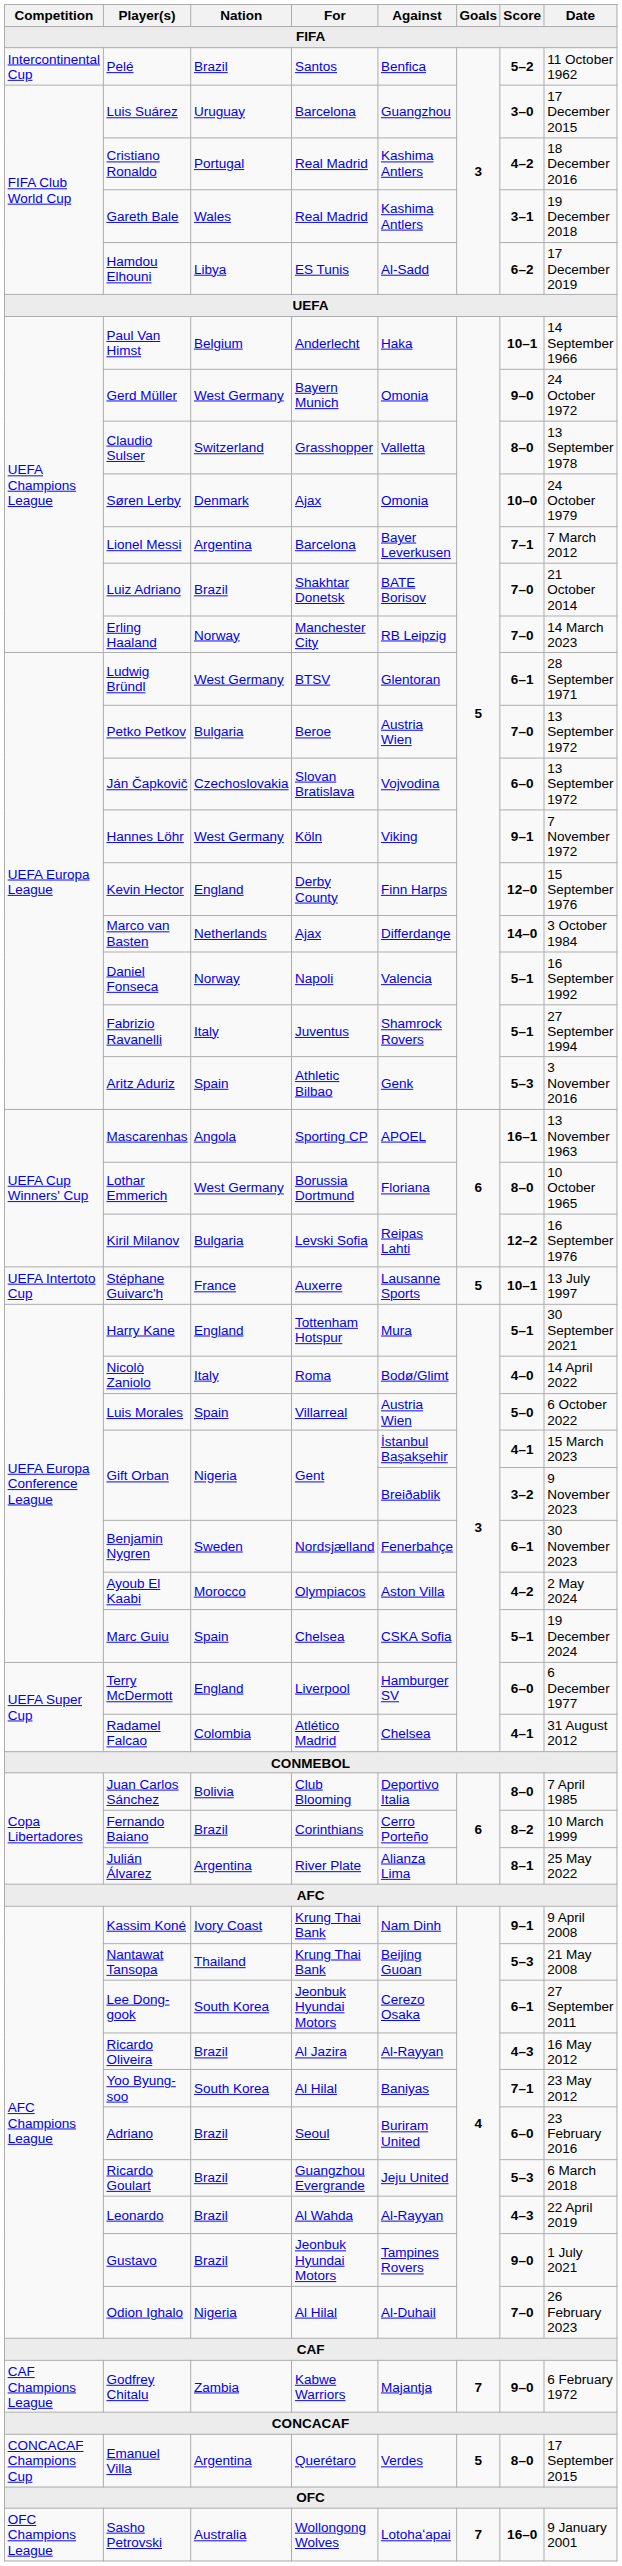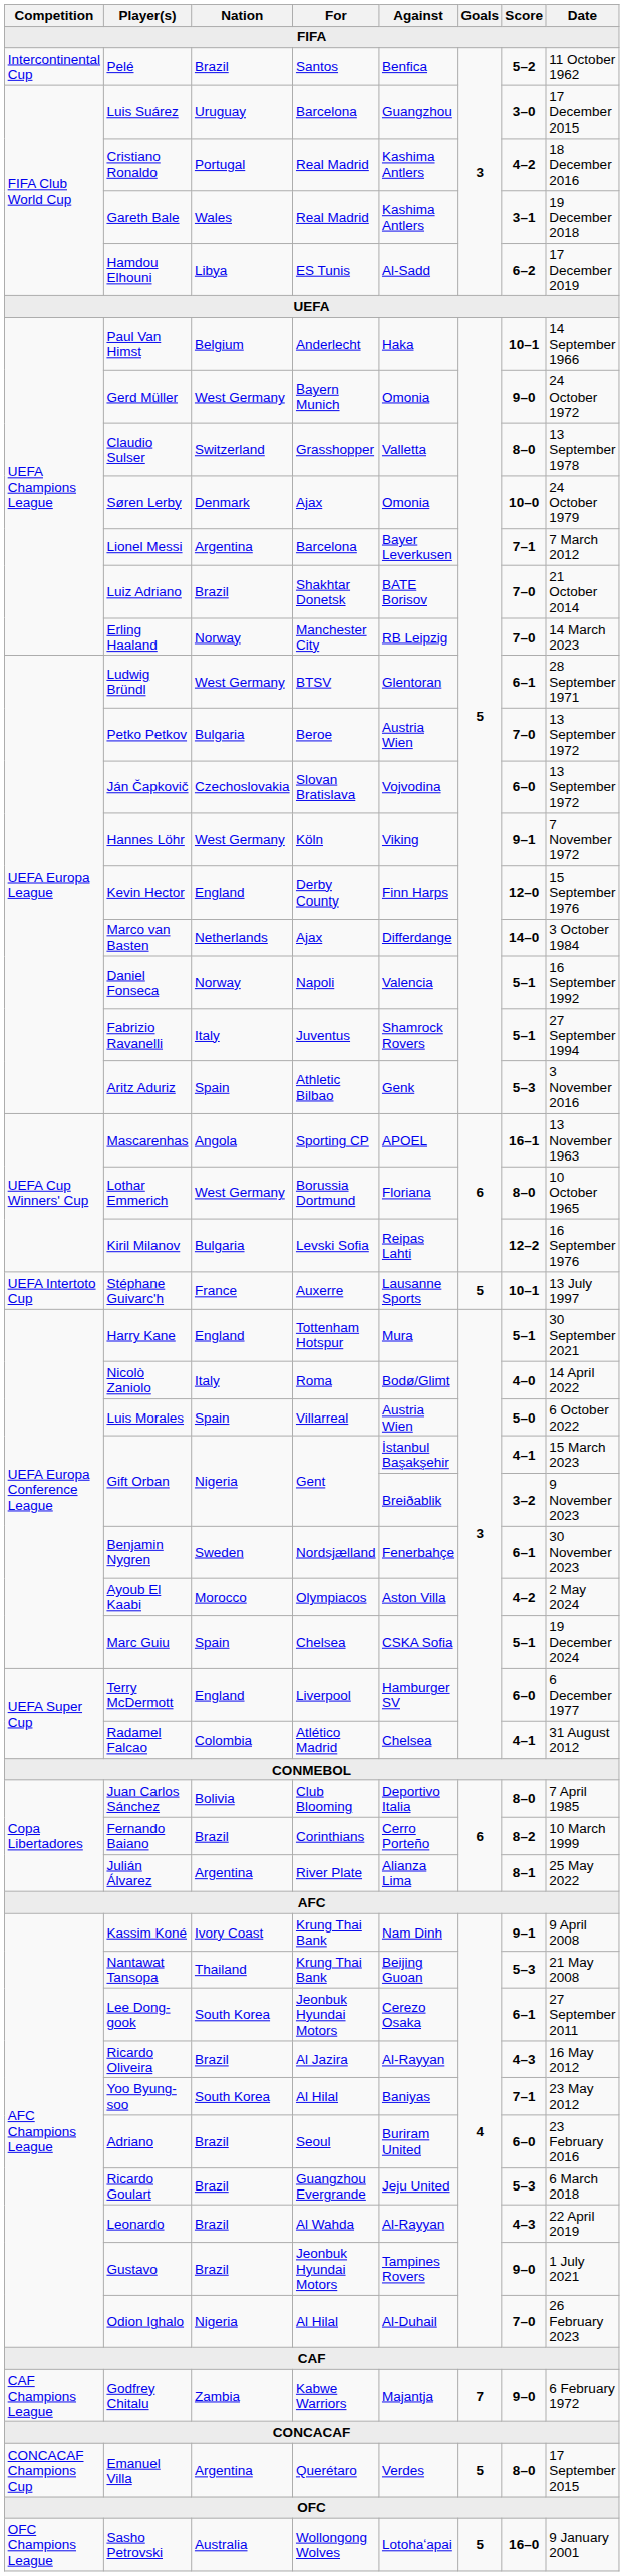 <table class="wikitable sortable" style="text-align:; font-size:88%;">
 <tr>
 <th>Competition</th>
 <th>Player(s)</th>
 <th>Nation</th>
 <th>For</th>
 <th>Against</th>
 <th>Goals</th>
 <th>Score</th>
 <th>Date</th>
 </tr>
 <tr>
 <td colspan="9" style="background: #ececec; vertical-align: middle; text-align: center; " class="table-na"><strong>FIFA</strong></td>
 </tr>
 <tr>
 <td><a href='#'>Intercontinental Cup</a></td>
 <td><a href='#'>Pelé</a></td>
 <td> <a href='#'>Brazil</a></td>
 <td> <a href='#'>Santos</a></td>
 <td> <a href='#'>Benfica</a></td>
 <td rowspan="5" style="text-align:center"><strong>3</strong></td>
 <td style="text-align:center"><strong>5–2</strong></td>
 <td>11 October 1962</td>
 </tr>
 <tr>
 <td rowspan="4"><a href='#'>FIFA Club World Cup</a></td>
 <td><a href='#'>Luis Suárez</a></td>
 <td> <a href='#'>Uruguay</a></td>
 <td> <a href='#'>Barcelona</a></td>
 <td> <a href='#'>Guangzhou</a></td>
 <td style="text-align:center"><strong>3–0</strong></td>
 <td>17 December 2015</td>
 </tr>
 <tr>
 <td><a href='#'>Cristiano Ronaldo</a></td>
 <td> <a href='#'>Portugal</a></td>
 <td> <a href='#'>Real Madrid</a></td>
 <td> <a href='#'>Kashima Antlers</a></td>
 <td style="text-align:center"><strong>4–2 </strong></td>
 <td>18 December 2016</td>
 </tr>
 <tr>
 <td><a href='#'>Gareth Bale</a></td>
 <td> <a href='#'>Wales</a></td>
 <td> <a href='#'>Real Madrid</a></td>
 <td> <a href='#'>Kashima Antlers</a></td>
 <td style="text-align:center"><strong>3–1</strong></td>
 <td>19 December 2018</td>
 </tr>
 <tr>
 <td><a href='#'>Hamdou Elhouni</a></td>
 <td> <a href='#'>Libya</a></td>
 <td> <a href='#'>ES Tunis</a></td>
 <td> <a href='#'>Al-Sadd</a></td>
 <td style="text-align:center"><strong>6–2</strong></td>
 <td>17 December 2019</td>
 </tr>
 <tr>
 <td colspan="9" style="background: #ececec; vertical-align: middle; text-align: center; " class="table-na"><strong>UEFA</strong></td>
 </tr>
 <tr>
 <td rowspan="7"><a href='#'>UEFA Champions League</a></td>
 <td><a href='#'>Paul Van Himst</a></td>
 <td> <a href='#'>Belgium</a></td>
 <td> <a href='#'>Anderlecht</a></td>
 <td> <a href='#'>Haka</a></td>
 <td rowspan="16" style="text-align:center"><strong>5</strong></td>
 <td style="text-align:center"><strong>10–1</strong></td>
 <td>14 September 1966</td>
 </tr>
 <tr>
 <td><a href='#'>Gerd Müller</a></td>
 <td> <a href='#'>West Germany</a></td>
 <td> <a href='#'>Bayern Munich</a></td>
 <td> <a href='#'>Omonia</a></td>
 <td style="text-align:center"><strong>9–0</strong></td>
 <td>24 October 1972</td>
 </tr>
 <tr>
 <td><a href='#'>Claudio Sulser</a></td>
 <td> <a href='#'>Switzerland</a></td>
 <td> <a href='#'>Grasshopper</a></td>
 <td> <a href='#'>Valletta</a></td>
 <td style="text-align:center"><strong>8–0</strong></td>
 <td>13 September 1978</td>
 </tr>
 <tr>
 <td><a href='#'>Søren Lerby</a></td>
 <td> <a href='#'>Denmark</a></td>
 <td> <a href='#'>Ajax</a></td>
 <td> <a href='#'>Omonia</a></td>
 <td style="text-align:center"><strong>10–0</strong></td>
 <td>24 October 1979</td>
 </tr>
 <tr>
 <td><a href='#'>Lionel Messi</a></td>
 <td> <a href='#'>Argentina</a></td>
 <td> <a href='#'>Barcelona</a></td>
 <td> <a href='#'>Bayer Leverkusen</a></td>
 <td style="text-align:center"><strong>7–1</strong></td>
 <td>7 March 2012</td>
 </tr>
 <tr>
 <td><a href='#'>Luiz Adriano</a></td>
 <td> <a href='#'>Brazil</a></td>
 <td> <a href='#'>Shakhtar Donetsk</a></td>
 <td> <a href='#'>BATE Borisov</a></td>
 <td style="text-align:center"><strong>7–0</strong></td>
 <td>21 October 2014</td>
 </tr>
 <tr>
 <td><a href='#'>Erling Haaland</a></td>
 <td> <a href='#'>Norway</a></td>
 <td> <a href='#'>Manchester City</a></td>
 <td> <a href='#'>RB Leipzig</a></td>
 <td style="text-align:center"><strong>7–0</strong></td>
 <td>14 March 2023</td>
 </tr>
 <tr>
 <td rowspan="9"><a href='#'>UEFA Europa League</a></td>
 <td><a href='#'>Ludwig Bründl</a></td>
 <td> <a href='#'>West Germany</a></td>
 <td> <a href='#'>BTSV</a></td>
 <td> <a href='#'>Glentoran</a></td>
 <td style="text-align:center"><strong>6–1</strong></td>
 <td>28 September 1971</td>
 </tr>
 <tr>
 <td><a href='#'>Petko Petkov</a></td>
 <td> <a href='#'>Bulgaria</a></td>
 <td> <a href='#'>Beroe</a></td>
 <td> <a href='#'>Austria Wien</a></td>
 <td style="text-align:center"><strong>7–0</strong></td>
 <td>13 September 1972</td>
 </tr>
 <tr>
 <td><a href='#'>Ján Čapkovič</a></td>
 <td> <a href='#'>Czechoslovakia</a></td>
 <td> <a href='#'>Slovan Bratislava</a></td>
 <td> <a href='#'>Vojvodina</a></td>
 <td style="text-align:center"><strong>6–0</strong></td>
 <td>13 September 1972</td>
 </tr>
 <tr>
 <td><a href='#'>Hannes Löhr</a></td>
 <td> <a href='#'>West Germany</a></td>
 <td> <a href='#'>Köln</a></td>
 <td> <a href='#'>Viking</a></td>
 <td style="text-align:center"><strong>9–1</strong></td>
 <td>7 November 1972</td>
 </tr>
 <tr>
 <td><a href='#'>Kevin Hector</a></td>
 <td> <a href='#'>England</a></td>
 <td> <a href='#'>Derby County</a></td>
 <td> <a href='#'>Finn Harps</a></td>
 <td style="text-align:center"><strong>12–0</strong></td>
 <td>15 September 1976</td>
 </tr>
 <tr>
 <td><a href='#'>Marco van Basten</a></td>
 <td> <a href='#'>Netherlands</a></td>
 <td> <a href='#'>Ajax</a></td>
 <td> <a href='#'>Differdange</a></td>
 <td style="text-align:center"><strong>14–0</strong></td>
 <td>3 October 1984</td>
 </tr>
 <tr>
 <td><a href='#'>Daniel Fonseca</a></td>
 <td> <a href='#'>Norway</a></td>
 <td> <a href='#'>Napoli</a></td>
 <td> <a href='#'>Valencia</a></td>
 <td style="text-align:center"><strong>5–1</strong></td>
 <td>16 September 1992</td>
 </tr>
 <tr>
 <td><a href='#'>Fabrizio Ravanelli</a></td>
 <td> <a href='#'>Italy</a></td>
 <td> <a href='#'>Juventus</a></td>
 <td> <a href='#'>Shamrock Rovers</a></td>
 <td style="text-align:center"><strong>5–1</strong></td>
 <td>27 September 1994</td>
 </tr>
 <tr>
 <td><a href='#'>Aritz Aduriz</a></td>
 <td> <a href='#'>Spain</a></td>
 <td> <a href='#'>Athletic Bilbao</a></td>
 <td> <a href='#'>Genk</a></td>
 <td style="text-align:center"><strong>5–3</strong></td>
 <td>3 November 2016</td>
 </tr>
 <tr>
 <td rowspan="3"><a href='#'>UEFA Cup Winners' Cup</a></td>
 <td><a href='#'>Mascarenhas</a></td>
 <td> <a href='#'>Angola</a></td>
 <td> <a href='#'>Sporting CP</a></td>
 <td> <a href='#'>APOEL</a></td>
 <td rowspan="3" style="text-align:center"><strong>6</strong></td>
 <td style="text-align:center"><strong>16–1</strong></td>
 <td>13 November 1963</td>
 </tr>
 <tr>
 <td><a href='#'>Lothar Emmerich</a></td>
 <td> <a href='#'>West Germany</a></td>
 <td> <a href='#'>Borussia Dortmund</a></td>
 <td> <a href='#'>Floriana</a></td>
 <td style="text-align:center"><strong>8–0</strong></td>
 <td>10 October 1965</td>
 </tr>
 <tr>
 <td><a href='#'>Kiril Milanov</a></td>
 <td> <a href='#'>Bulgaria</a></td>
 <td> <a href='#'>Levski Sofia</a></td>
 <td> <a href='#'>Reipas Lahti</a></td>
 <td style="text-align:center"><strong>12–2</strong></td>
 <td>16 September 1976</td>
 </tr>
 <tr>
 <td><a href='#'>UEFA Intertoto Cup</a></td>
 <td><a href='#'>Stéphane Guivarc'h</a></td>
 <td> <a href='#'>France</a></td>
 <td> <a href='#'>Auxerre</a></td>
 <td> <a href='#'>Lausanne Sports</a></td>
 <td style="text-align:center"><strong>5</strong></td>
 <td style="text-align:center"><strong>10–1</strong></td>
 <td>13 July 1997</td>
 </tr>
 <tr>
 <td rowspan="8"><a href='#'>UEFA Europa Conference League</a></td>
 <td><a href='#'>Harry Kane</a></td>
 <td> <a href='#'>England</a></td>
 <td> <a href='#'>Tottenham Hotspur</a></td>
 <td> <a href='#'>Mura</a></td>
 <td rowspan="10" style="text-align:center"><strong>3</strong></td>
 <td style="text-align:center"><strong>5–1</strong></td>
 <td>30 September 2021</td>
 </tr>
 <tr>
 <td><a href='#'>Nicolò Zaniolo</a></td>
 <td> <a href='#'>Italy</a></td>
 <td> <a href='#'>Roma</a></td>
 <td> <a href='#'>Bodø/Glimt</a></td>
 <td style="text-align:center"><strong>4–0</strong></td>
 <td>14 April 2022</td>
 </tr>
 <tr>
 <td><a href='#'>Luis Morales</a></td>
 <td> <a href='#'>Spain</a></td>
 <td> <a href='#'>Villarreal</a></td>
 <td> <a href='#'>Austria Wien</a></td>
 <td style="text-align:center"><strong>5–0</strong></td>
 <td>6 October 2022</td>
 </tr>
 <tr>
 <td rowspan="2"><a href='#'>Gift Orban</a></td>
 <td rowspan="2"> <a href='#'>Nigeria</a></td>
 <td rowspan="2"> <a href='#'>Gent</a></td>
 <td> <a href='#'>İstanbul Başakşehir</a></td>
 <td style="text-align:center"><strong>4–1</strong></td>
 <td>15 March 2023</td>
 </tr>
 <tr>
 <td> <a href='#'>Breiðablik</a></td>
 <td style="text-align:center"><strong>3–2</strong></td>
 <td>9 November 2023</td>
 </tr>
 <tr>
 <td><a href='#'>Benjamin Nygren</a></td>
 <td> <a href='#'>Sweden</a></td>
 <td> <a href='#'>Nordsjælland</a></td>
 <td> <a href='#'>Fenerbahçe</a></td>
 <td style="text-align:center"><strong>6–1</strong></td>
 <td>30 November 2023</td>
 </tr>
 <tr>
 <td><a href='#'>Ayoub El Kaabi</a></td>
 <td> <a href='#'>Morocco</a></td>
 <td> <a href='#'>Olympiacos</a></td>
 <td> <a href='#'>Aston Villa</a></td>
 <td style="text-align:center"><strong>4–2</strong></td>
 <td>2 May 2024</td>
 </tr>
 <tr>
 <td><a href='#'>Marc Guiu</a></td>
 <td> <a href='#'>Spain</a></td>
 <td> <a href='#'>Chelsea</a></td>
 <td> <a href='#'>CSKA Sofia</a></td>
 <td style="text-align:center"><strong>5–1</strong></td>
 <td>19 December 2024</td>
 </tr>
 <tr>
 <td rowspan="2"><a href='#'>UEFA Super Cup</a></td>
 <td><a href='#'>Terry McDermott</a></td>
 <td> <a href='#'>England</a></td>
 <td> <a href='#'>Liverpool</a></td>
 <td> <a href='#'>Hamburger SV</a></td>
 <td style="text-align:center"><strong>6–0</strong></td>
 <td>6 December 1977</td>
 </tr>
 <tr>
 <td><a href='#'>Radamel Falcao</a></td>
 <td> <a href='#'>Colombia</a></td>
 <td> <a href='#'>Atlético Madrid</a></td>
 <td> <a href='#'>Chelsea</a></td>
 <td style="text-align:center"><strong>4–1</strong></td>
 <td>31 August 2012</td>
 </tr>
 <tr>
 <td colspan="9" style="background: #ececec; vertical-align: middle; text-align: center; " class="table-na"><strong>CONMEBOL</strong></td>
 </tr>
 <tr>
 <td rowspan=3><a href='#'>Copa Libertadores</a></td>
 <td><a href='#'>Juan Carlos Sánchez</a></td>
 <td> <a href='#'>Bolivia</a></td>
 <td> <a href='#'>Club Blooming</a></td>
 <td> <a href='#'>Deportivo Italia</a></td>
 <td style="text-align:center" rowspan=3><strong>6</strong></td>
 <td style="text-align:center"><strong>8–0</strong></td>
 <td>7 April 1985</td>
 </tr>
 <tr>
 <td><a href='#'>Fernando Baiano</a></td>
 <td> <a href='#'>Brazil</a></td>
 <td> <a href='#'>Corinthians</a></td>
 <td> <a href='#'>Cerro Porteño</a></td>
 <td style="text-align:center"><strong>8–2</strong></td>
 <td>10 March 1999</td>
 </tr>
 <tr>
 <td><a href='#'>Julián Álvarez</a></td>
 <td> <a href='#'>Argentina</a></td>
 <td> <a href='#'>River Plate</a></td>
 <td> <a href='#'>Alianza Lima</a></td>
 <td style="text-align:center"><strong>8–1</strong></td>
 <td>25 May 2022</td>
 </tr>
 <tr>
 <td colspan="9" style="background: #ececec; vertical-align: middle; text-align: center; " class="table-na"><strong>AFC</strong></td>
 </tr>
 <tr>
 <td rowspan=10><a href='#'>AFC Champions League</a></td>
 <td><a href='#'>Kassim Koné</a></td>
 <td> <a href='#'>Ivory Coast</a></td>
 <td> <a href='#'>Krung Thai Bank</a></td>
 <td> <a href='#'>Nam Dinh</a></td>
 <td style="text-align:center" rowspan=10><strong>4</strong></td>
 <td style="text-align:center"><strong>9–1</strong></td>
 <td>9 April 2008</td>
 </tr>
 <tr>
 <td><a href='#'>Nantawat Tansopa</a></td>
 <td> <a href='#'>Thailand</a></td>
 <td> <a href='#'>Krung Thai Bank</a></td>
 <td> <a href='#'>Beijing Guoan</a></td>
 <td style="text-align:center"><strong>5–3</strong></td>
 <td>21 May 2008</td>
 </tr>
 <tr>
 <td><a href='#'>Lee Dong-gook</a></td>
 <td> <a href='#'>South Korea</a></td>
 <td> <a href='#'>Jeonbuk Hyundai Motors</a></td>
 <td> <a href='#'>Cerezo Osaka</a></td>
 <td style="text-align:center"><strong>6–1</strong></td>
 <td>27 September 2011</td>
 </tr>
 <tr>
 <td><a href='#'>Ricardo Oliveira</a></td>
 <td> <a href='#'>Brazil</a></td>
 <td> <a href='#'>Al Jazira</a></td>
 <td> <a href='#'>Al-Rayyan</a></td>
 <td style="text-align:center"><strong>4–3</strong></td>
 <td>16 May 2012</td>
 </tr>
 <tr>
 <td><a href='#'>Yoo Byung-soo</a></td>
 <td> <a href='#'>South Korea</a></td>
 <td> <a href='#'>Al Hilal</a></td>
 <td> <a href='#'>Baniyas</a></td>
 <td style="text-align:center"><strong>7–1</strong></td>
 <td>23 May 2012</td>
 </tr>
 <tr>
 <td><a href='#'>Adriano</a></td>
 <td> <a href='#'>Brazil</a></td>
 <td> <a href='#'>Seoul</a></td>
 <td> <a href='#'>Buriram United</a></td>
 <td style="text-align:center"><strong>6–0</strong></td>
 <td>23 February 2016</td>
 </tr>
 <tr>
 <td><a href='#'>Ricardo Goulart</a></td>
 <td> <a href='#'>Brazil</a></td>
 <td> <a href='#'>Guangzhou Evergrande</a></td>
 <td> <a href='#'>Jeju United</a></td>
 <td style="text-align:center"><strong>5–3</strong></td>
 <td>6 March 2018</td>
 </tr>
 <tr>
 <td><a href='#'>Leonardo</a></td>
 <td> <a href='#'>Brazil</a></td>
 <td> <a href='#'>Al Wahda</a></td>
 <td> <a href='#'>Al-Rayyan</a></td>
 <td style="text-align:center"><strong>4–3</strong></td>
 <td>22 April 2019</td>
 </tr>
 <tr>
 <td><a href='#'>Gustavo</a></td>
 <td> <a href='#'>Brazil</a></td>
 <td> <a href='#'>Jeonbuk Hyundai Motors</a></td>
 <td> <a href='#'>Tampines Rovers</a></td>
 <td style="text-align:center"><strong>9–0</strong></td>
 <td>1 July 2021</td>
 </tr>
 <tr>
 <td><a href='#'>Odion Ighalo</a></td>
 <td> <a href='#'>Nigeria</a></td>
 <td> <a href='#'>Al Hilal</a></td>
 <td> <a href='#'>Al-Duhail</a></td>
 <td style="text-align:center"><strong>7–0</strong></td>
 <td>26 February 2023</td>
 </tr>
 <tr>
 <td colspan="9" style="background: #ececec; vertical-align: middle; text-align: center; " class="table-na"><strong>CAF</strong></td>
 </tr>
 <tr>
 <td><a href='#'>CAF Champions League</a></td>
 <td><a href='#'>Godfrey Chitalu</a></td>
 <td> <a href='#'>Zambia</a></td>
 <td> <a href='#'>Kabwe Warriors</a></td>
 <td> <a href='#'>Majantja</a></td>
 <td style="text-align:center"><strong>7</strong></td>
 <td style="text-align:center"><strong>9–0</strong></td>
 <td>6 February 1972</td>
 </tr>
 <tr>
 <td colspan="9" style="background: #ececec; vertical-align: middle; text-align: center; " class="table-na"><strong>CONCACAF</strong></td>
 </tr>
 <tr>
 <td><a href='#'>CONCACAF Champions Cup</a></td>
 <td><a href='#'>Emanuel Villa</a></td>
 <td> <a href='#'>Argentina</a></td>
 <td> <a href='#'>Querétaro</a></td>
 <td> <a href='#'>Verdes</a></td>
 <td style="text-align:center"><strong>5</strong></td>
 <td style="text-align:center"><strong>8–0</strong></td>
 <td>17 September 2015</td>
 </tr>
 <tr>
 <td colspan="9" style="background: #ececec; vertical-align: middle; text-align: center; " class="table-na"><strong>OFC</strong></td>
 </tr>
 <tr>
 <td><a href='#'>OFC Champions League</a></td>
 <td><a href='#'>Sasho Petrovski</a></td>
 <td> <a href='#'>Australia</a></td>
 <td> <a href='#'>Wollongong Wolves</a></td>
 <td> <a href='#'>Lotohaʻapai</a></td>
-<td style="text-align:center"><strong>7</strong></td>
+<td style="text-align:center"><strong>5</strong></td>
 <td style="text-align:center"><strong>16–0</strong></td>
 <td>9 January 2001</td>
 </tr>
 </table>
